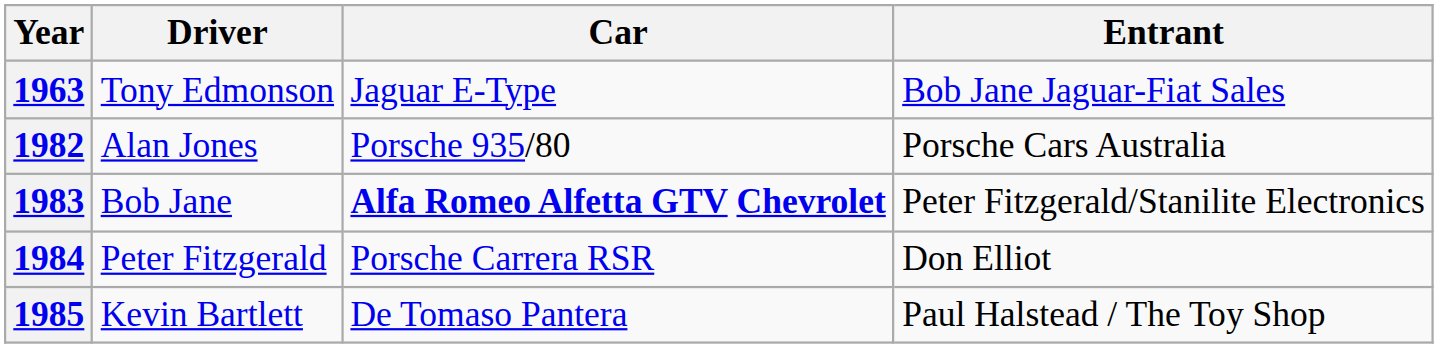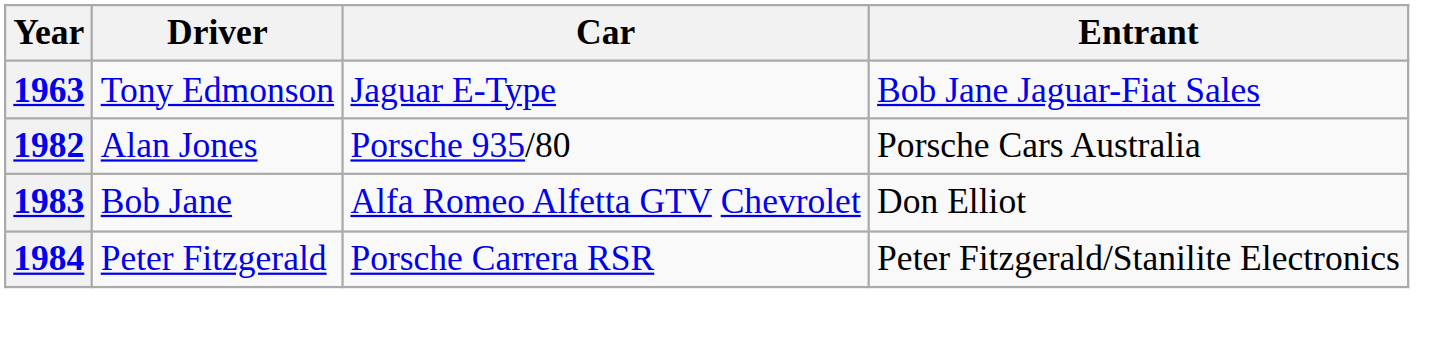 <table class="wikitable">
 <tr style="font-weight:bold">
 <th>Year</th>
 <th>Driver</th>
 <th>Car</th>
 <th>Entrant</th>
 </tr>
 <tr>
 <th><a href='#'>1963</a></th>
 <td> <a href='#'>Tony Edmonson</a></td>
 <td><a href='#'>Jaguar E-Type</a></td>
 <td><a href='#'>Bob Jane Jaguar-Fiat Sales</a></td>
 </tr>
 <tr>
 <th><a href='#'>1982</a></th>
 <td> <a href='#'>Alan Jones</a></td>
 <td><a href='#'>Porsche 935</a>/80</td>
 <td>Porsche Cars Australia</td>
 </tr>
 <tr>
 <th><a href='#'>1983</a></th>
 <td> <a href='#'>Bob Jane</a></td>
-<td><strong><a href='#'>Alfa Romeo Alfetta GTV</a> <a href='#'>Chevrolet</a></strong></td>
-<td>Peter Fitzgerald/Stanilite Electronics</td>
+<td><a href='#'>Alfa Romeo Alfetta GTV</a> <a href='#'>Chevrolet</a></td>
+<td>Don Elliot</td>
 </tr>
 <tr>
 <th><a href='#'>1984</a></th>
 <td> <a href='#'>Peter Fitzgerald</a></td>
 <td><a href='#'>Porsche Carrera RSR</a></td>
-<td>Don Elliot</td>
-</tr>
-<tr>
-<th><a href='#'>1985</a></th>
-<td> <a href='#'>Kevin Bartlett</a></td>
-<td><a href='#'>De Tomaso Pantera</a></td>
-<td>Paul Halstead / The Toy Shop</td>
+<td>Peter Fitzgerald/Stanilite Electronics</td>
 </tr>
 </table>
